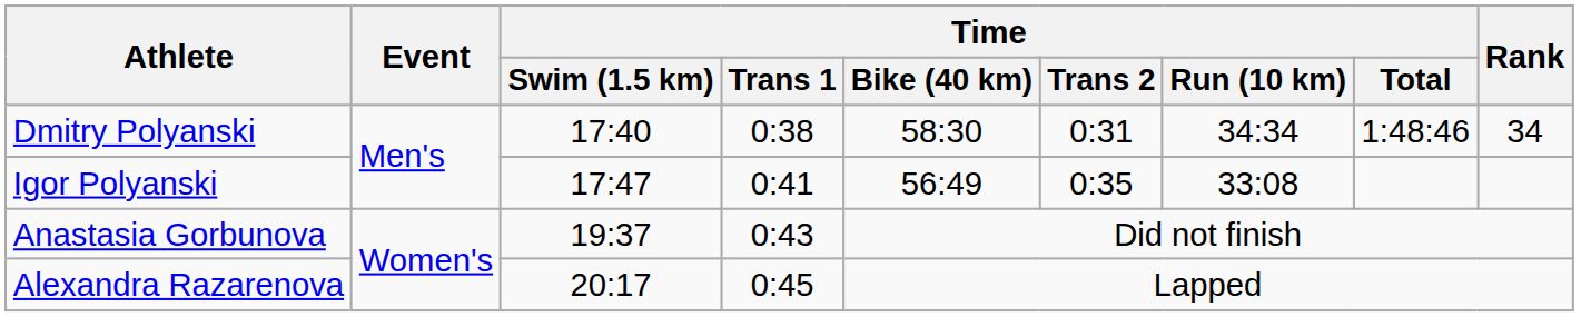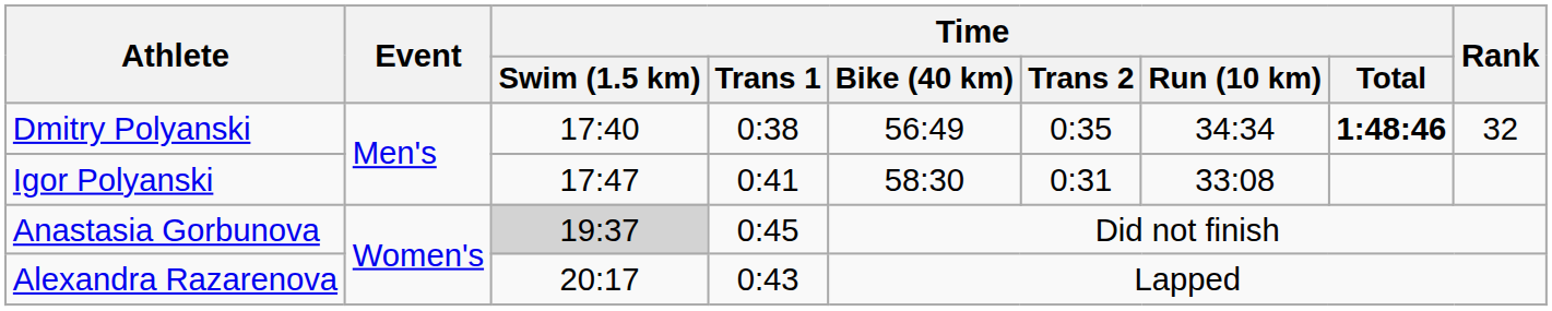 <table class="wikitable" style="text-align:center; font-size:90%">
 <tr>
 <th rowspan=2>Athlete</th>
 <th rowspan=2>Event</th>
 <th colspan=6>Time</th>
 <th rowspan=2>Rank</th>
 </tr>
 <tr style="font-size:95%">
 <th>Swim (1.5 km)</th>
 <th>Trans 1</th>
 <th>Bike (40 km)</th>
 <th>Trans 2</th>
 <th>Run (10 km)</th>
 <th>Total</th>
 </tr>
 <tr>
 <td align=left><a href='#'>Dmitry Polyanski</a></td>
 <td align=left rowspan=2><a href='#'>Men's</a></td>
 <td>17:40</td>
 <td>0:38</td>
-<td>58:30</td>
-<td>0:31</td>
+<td>56:49</td>
+<td>0:35</td>
 <td>34:34</td>
-<td>1:48:46</td>
-<td>34</td>
+<td><strong>1:48:46</strong></td>
+<td>32</td>
 </tr>
 <tr>
 <td align=left><a href='#'>Igor Polyanski</a></td>
 <td>17:47</td>
 <td>0:41</td>
-<td>56:49</td>
-<td>0:35</td>
+<td>58:30</td>
+<td>0:31</td>
 <td>33:08</td>
 <td></td>
 <td></td>
 </tr>
 <tr>
 <td align=left><a href='#'>Anastasia Gorbunova</a></td>
 <td align=left rowspan=2><a href='#'>Women's</a></td>
-<td>19:37</td>
-<td>0:43</td>
+<td style="background: lightgrey;">19:37</td>
+<td>0:45</td>
 <td colspan=5>Did not finish</td>
 </tr>
 <tr>
 <td align=left><a href='#'>Alexandra Razarenova</a></td>
 <td>20:17</td>
-<td>0:45</td>
+<td>0:43</td>
 <td colspan=5>Lapped</td>
 </tr>
 </table>
